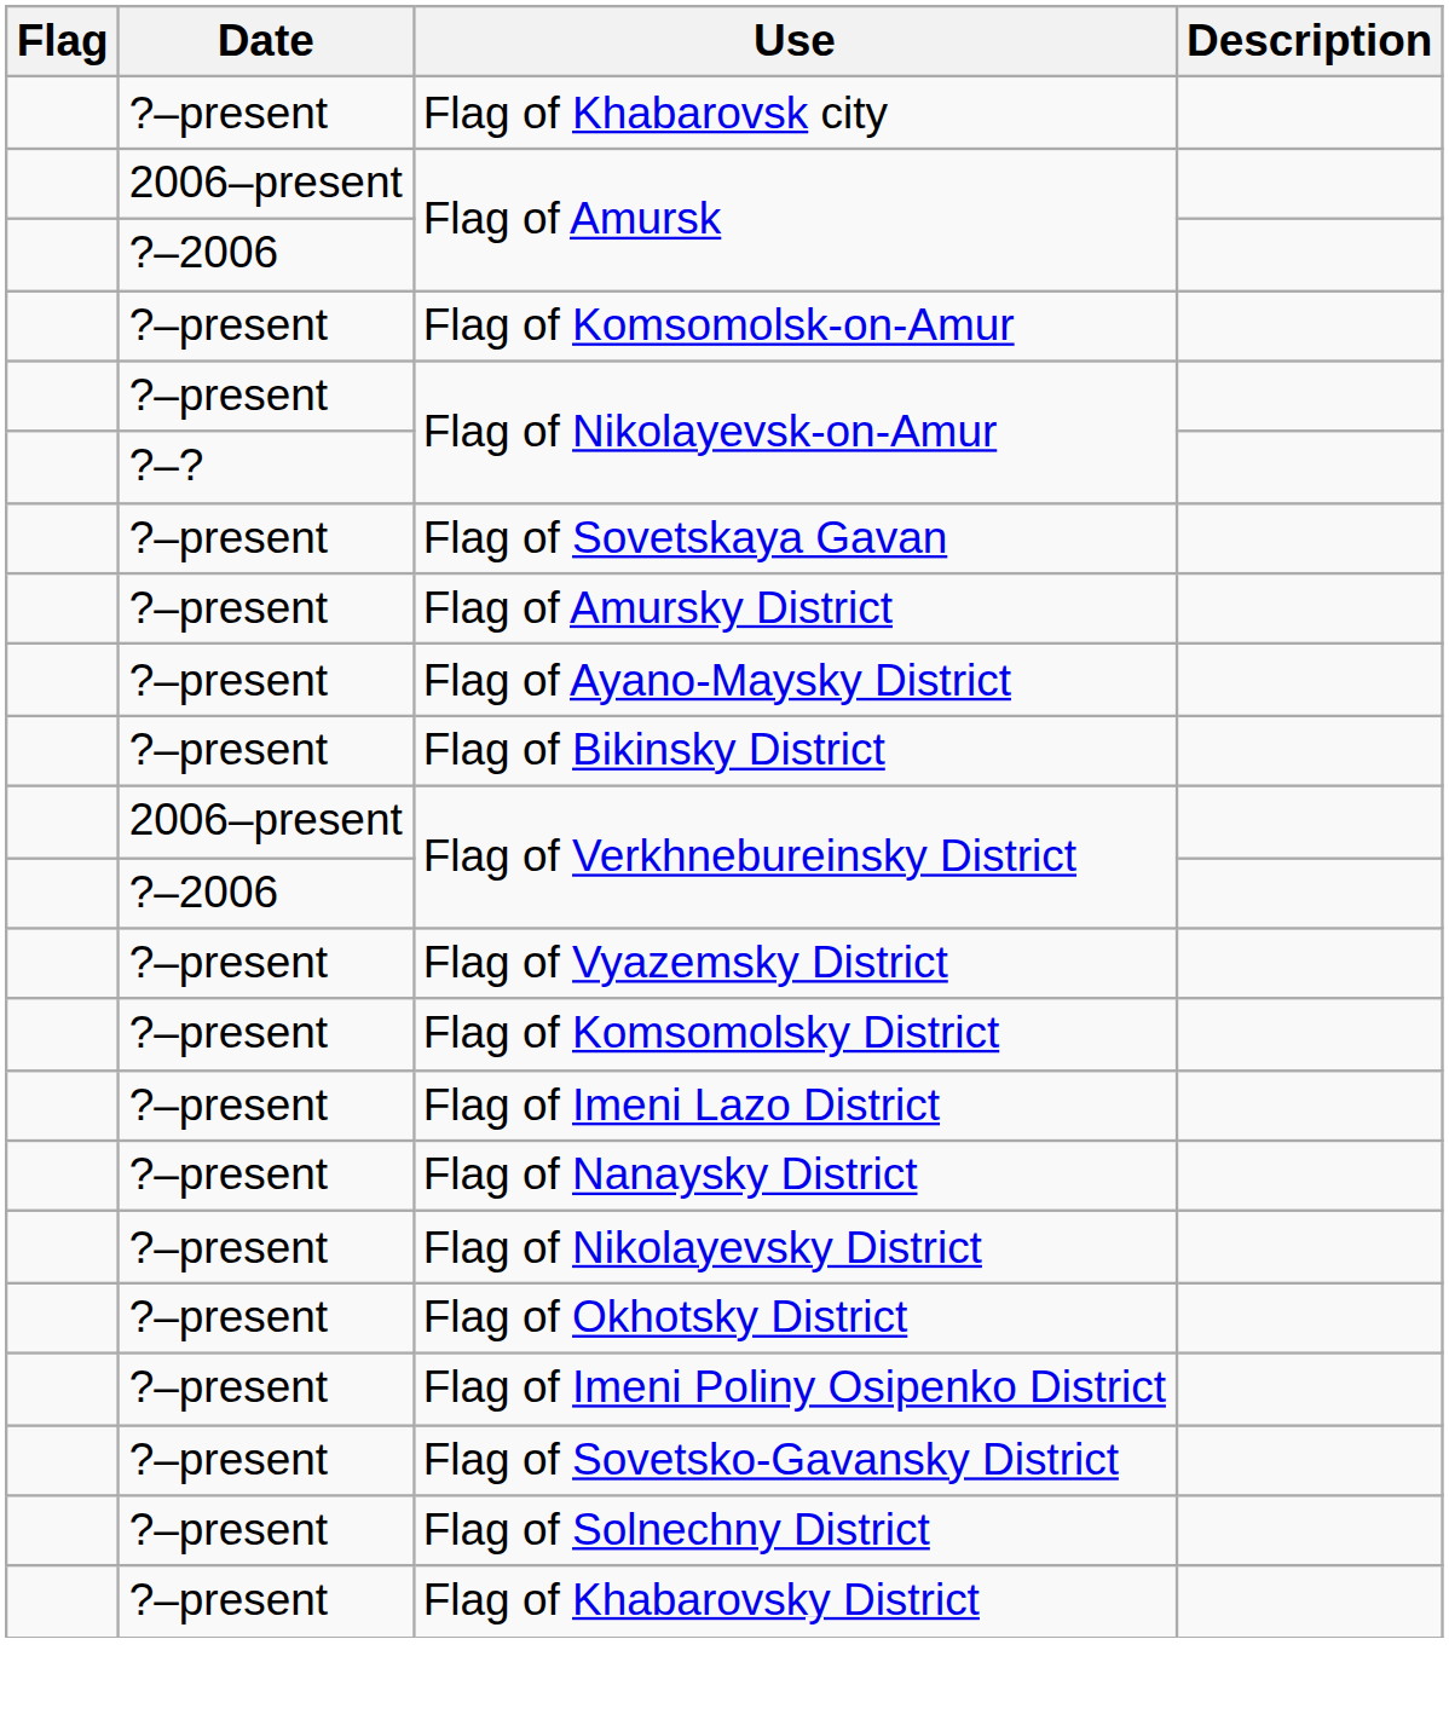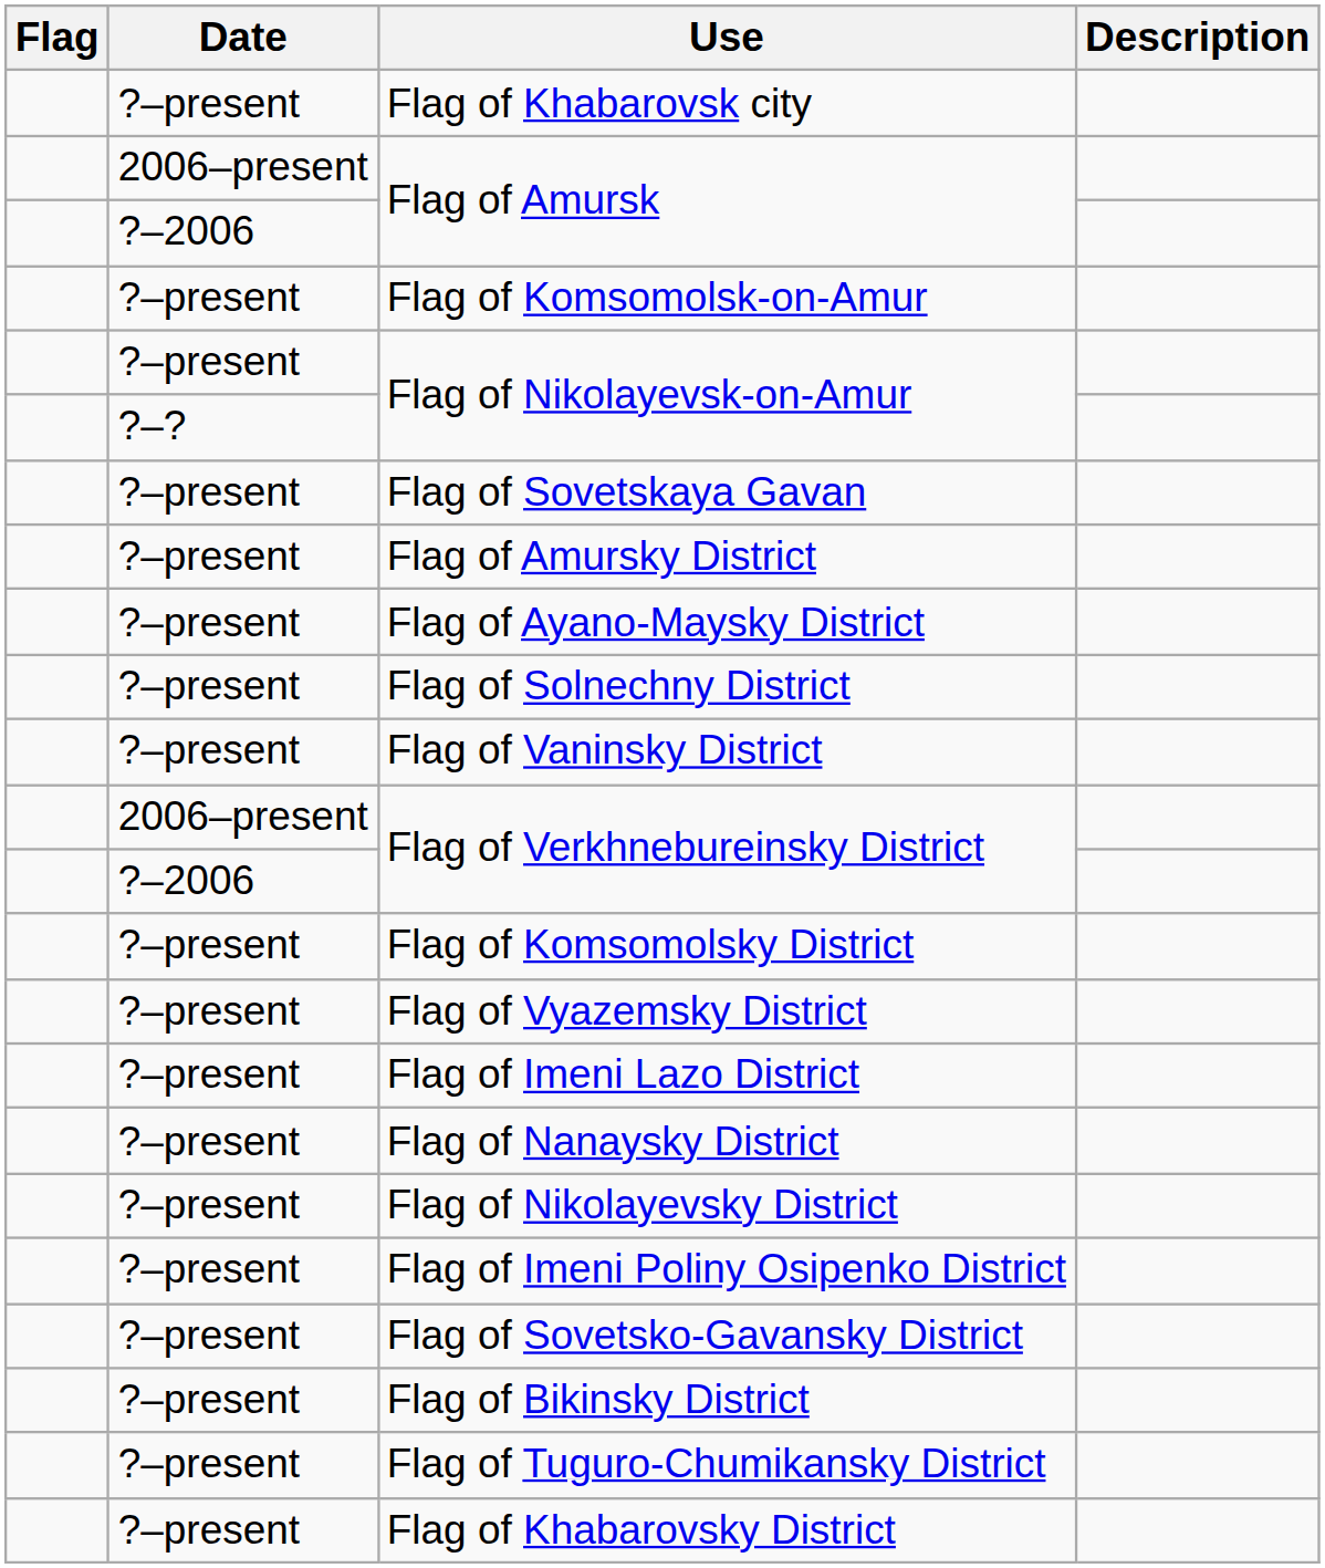 <table class="wikitable">
 <tr>
 <th><strong>Flag</strong></th>
 <th><strong>Date</strong></th>
 <th><strong>Use</strong></th>
 <th><strong>Description</strong></th>
 </tr>
 <tr>
 <td></td>
 <td>?–present</td>
 <td>Flag of <a href='#'>Khabarovsk</a> city</td>
 <td></td>
 </tr>
 <tr>
 <td></td>
 <td>2006–present</td>
 <td rowspan="2">Flag of <a href='#'>Amursk</a></td>
 <td></td>
 </tr>
 <tr>
 <td></td>
 <td>?–2006</td>
 <td></td>
 </tr>
 <tr>
 <td></td>
 <td>?–present</td>
 <td>Flag of <a href='#'>Komsomolsk-on-Amur</a></td>
 <td></td>
 </tr>
 <tr>
 <td></td>
 <td>?–present</td>
 <td rowspan="2">Flag of <a href='#'>Nikolayevsk-on-Amur</a></td>
 <td></td>
 </tr>
 <tr>
 <td></td>
 <td>?–?</td>
 <td></td>
 </tr>
 <tr>
 <td></td>
 <td>?–present</td>
 <td>Flag of <a href='#'>Sovetskaya Gavan</a></td>
 <td></td>
 </tr>
 <tr>
 <td></td>
 <td>?–present</td>
 <td>Flag of <a href='#'>Amursky District</a></td>
 <td></td>
 </tr>
 <tr>
 <td></td>
 <td>?–present</td>
 <td>Flag of <a href='#'>Ayano-Maysky District</a></td>
 <td></td>
 </tr>
 <tr>
 <td></td>
 <td>?–present</td>
-<td>Flag of <a href='#'>Bikinsky District</a></td>
+<td>Flag of <a href='#'>Solnechny District</a></td>
+<td></td>
+</tr>
+<tr>
+<td></td>
+<td>?–present</td>
+<td>Flag of <a href='#'>Vaninsky District</a></td>
 <td></td>
 </tr>
 <tr>
 <td></td>
 <td>2006–present</td>
 <td rowspan="2">Flag of <a href='#'>Verkhnebureinsky District</a></td>
 <td></td>
 </tr>
 <tr>
 <td></td>
 <td>?–2006</td>
 <td></td>
 </tr>
 <tr>
 <td></td>
 <td>?–present</td>
-<td>Flag of <a href='#'>Vyazemsky District</a></td>
+<td>Flag of <a href='#'>Komsomolsky District</a></td>
 <td></td>
 </tr>
 <tr>
 <td></td>
 <td>?–present</td>
-<td>Flag of <a href='#'>Komsomolsky District</a></td>
+<td>Flag of <a href='#'>Vyazemsky District</a></td>
 <td></td>
 </tr>
 <tr>
 <td></td>
 <td>?–present</td>
 <td>Flag of <a href='#'>Imeni Lazo District</a></td>
 <td></td>
 </tr>
 <tr>
 <td></td>
 <td>?–present</td>
 <td>Flag of <a href='#'>Nanaysky District</a></td>
 <td></td>
 </tr>
 <tr>
 <td></td>
 <td>?–present</td>
 <td>Flag of <a href='#'>Nikolayevsky District</a></td>
 <td></td>
 </tr>
 <tr>
 <td></td>
 <td>?–present</td>
-<td>Flag of <a href='#'>Okhotsky District</a></td>
-<td></td>
-</tr>
-<tr>
-<td></td>
-<td>?–present</td>
 <td>Flag of <a href='#'>Imeni Poliny Osipenko District</a></td>
 <td></td>
 </tr>
 <tr>
 <td></td>
 <td>?–present</td>
 <td>Flag of <a href='#'>Sovetsko-Gavansky District</a></td>
 <td></td>
 </tr>
 <tr>
 <td></td>
 <td>?–present</td>
-<td>Flag of <a href='#'>Solnechny District</a></td>
+<td>Flag of <a href='#'>Bikinsky District</a></td>
+<td></td>
+</tr>
+<tr>
+<td></td>
+<td>?–present</td>
+<td>Flag of <a href='#'>Tuguro-Chumikansky District</a></td>
 <td></td>
 </tr>
 <tr>
 <td></td>
 <td>?–present</td>
 <td>Flag of <a href='#'>Khabarovsky District</a></td>
 <td></td>
 </tr>
 </table>
